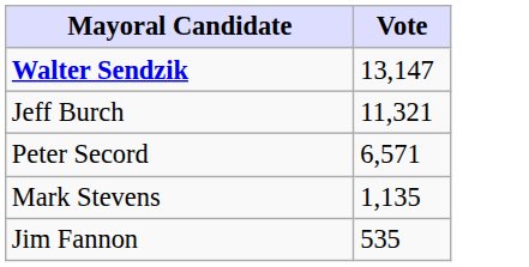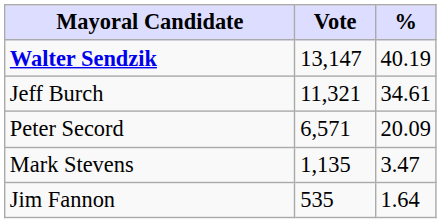 <table class="wikitable">
 <tr>
 <th style="background:#ddf; width:200px;">Mayoral Candidate </th>
 <th style="background:#ddf; width:50px;">Vote</th>
+<th style="background:#ddf; width:30px;">%</th>
 </tr>
 <tr>
 <td><strong><a href='#'>Walter Sendzik</a></strong></td>
 <td>13,147</td>
+<td>40.19</td>
 </tr>
 <tr>
 <td>Jeff Burch</td>
 <td>11,321</td>
+<td>34.61</td>
 </tr>
 <tr>
 <td>Peter Secord</td>
 <td>6,571</td>
+<td>20.09</td>
 </tr>
 <tr>
 <td>Mark Stevens</td>
 <td>1,135</td>
+<td>3.47</td>
 </tr>
 <tr>
 <td>Jim Fannon</td>
 <td>535</td>
+<td>1.64</td>
 </tr>
 </table>
